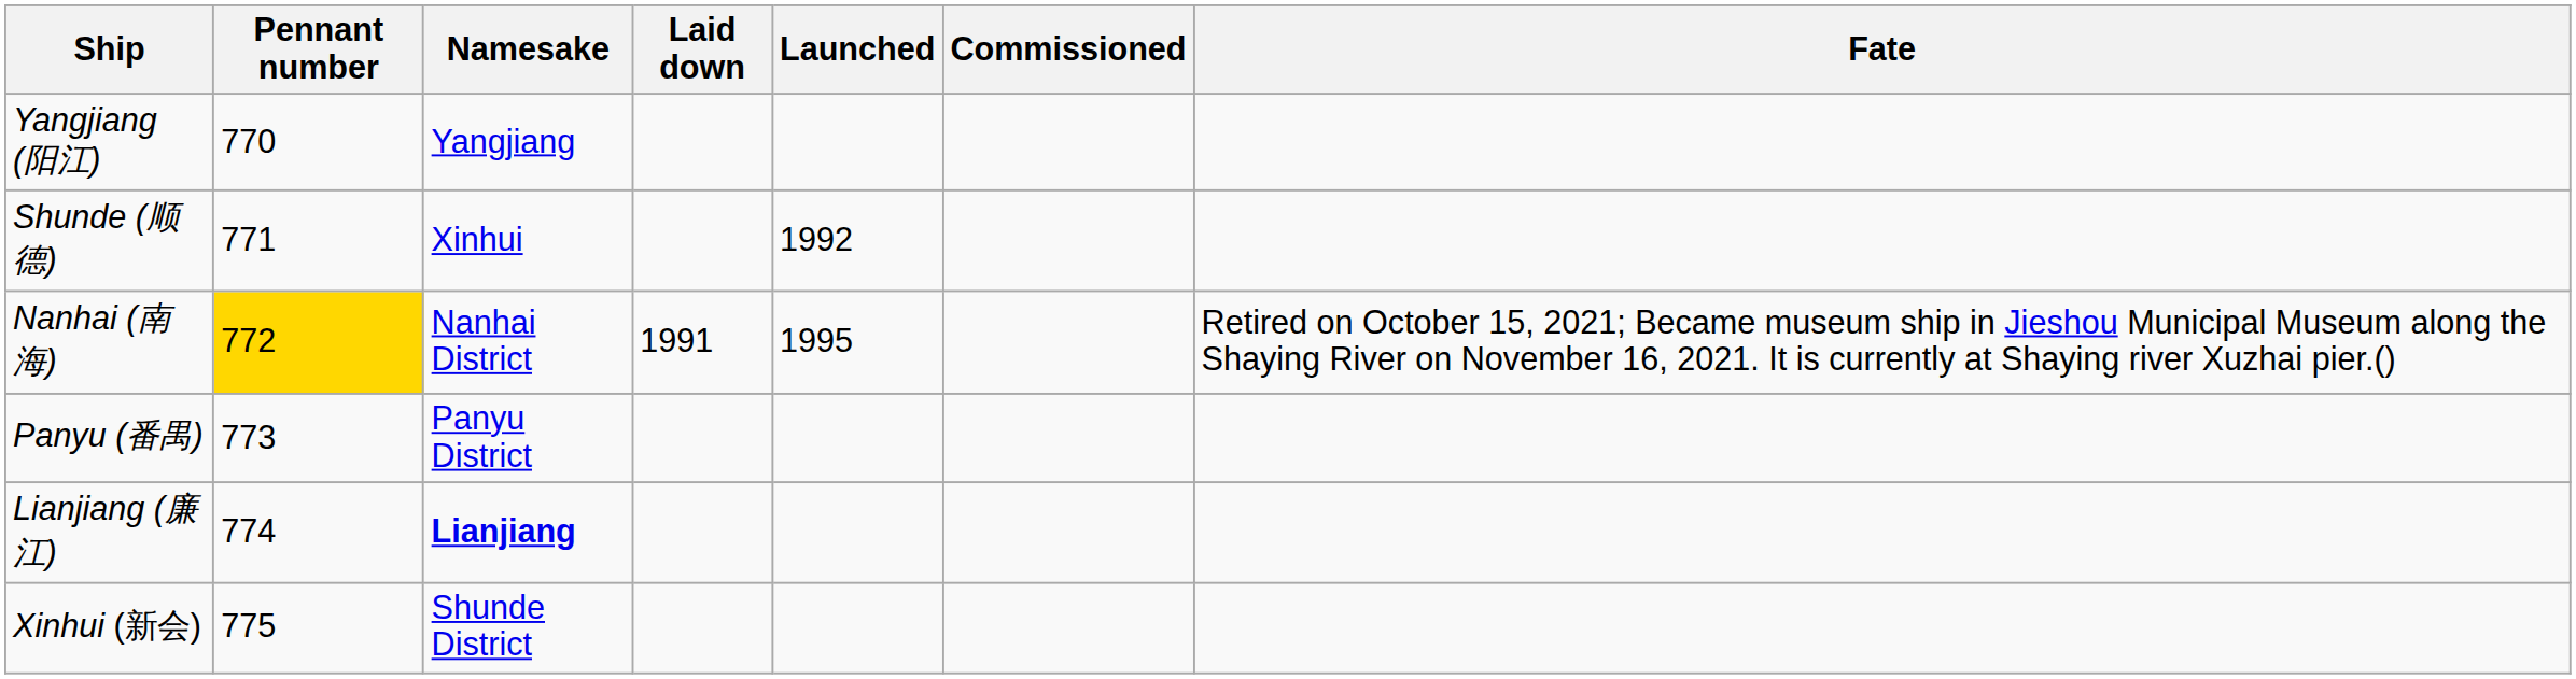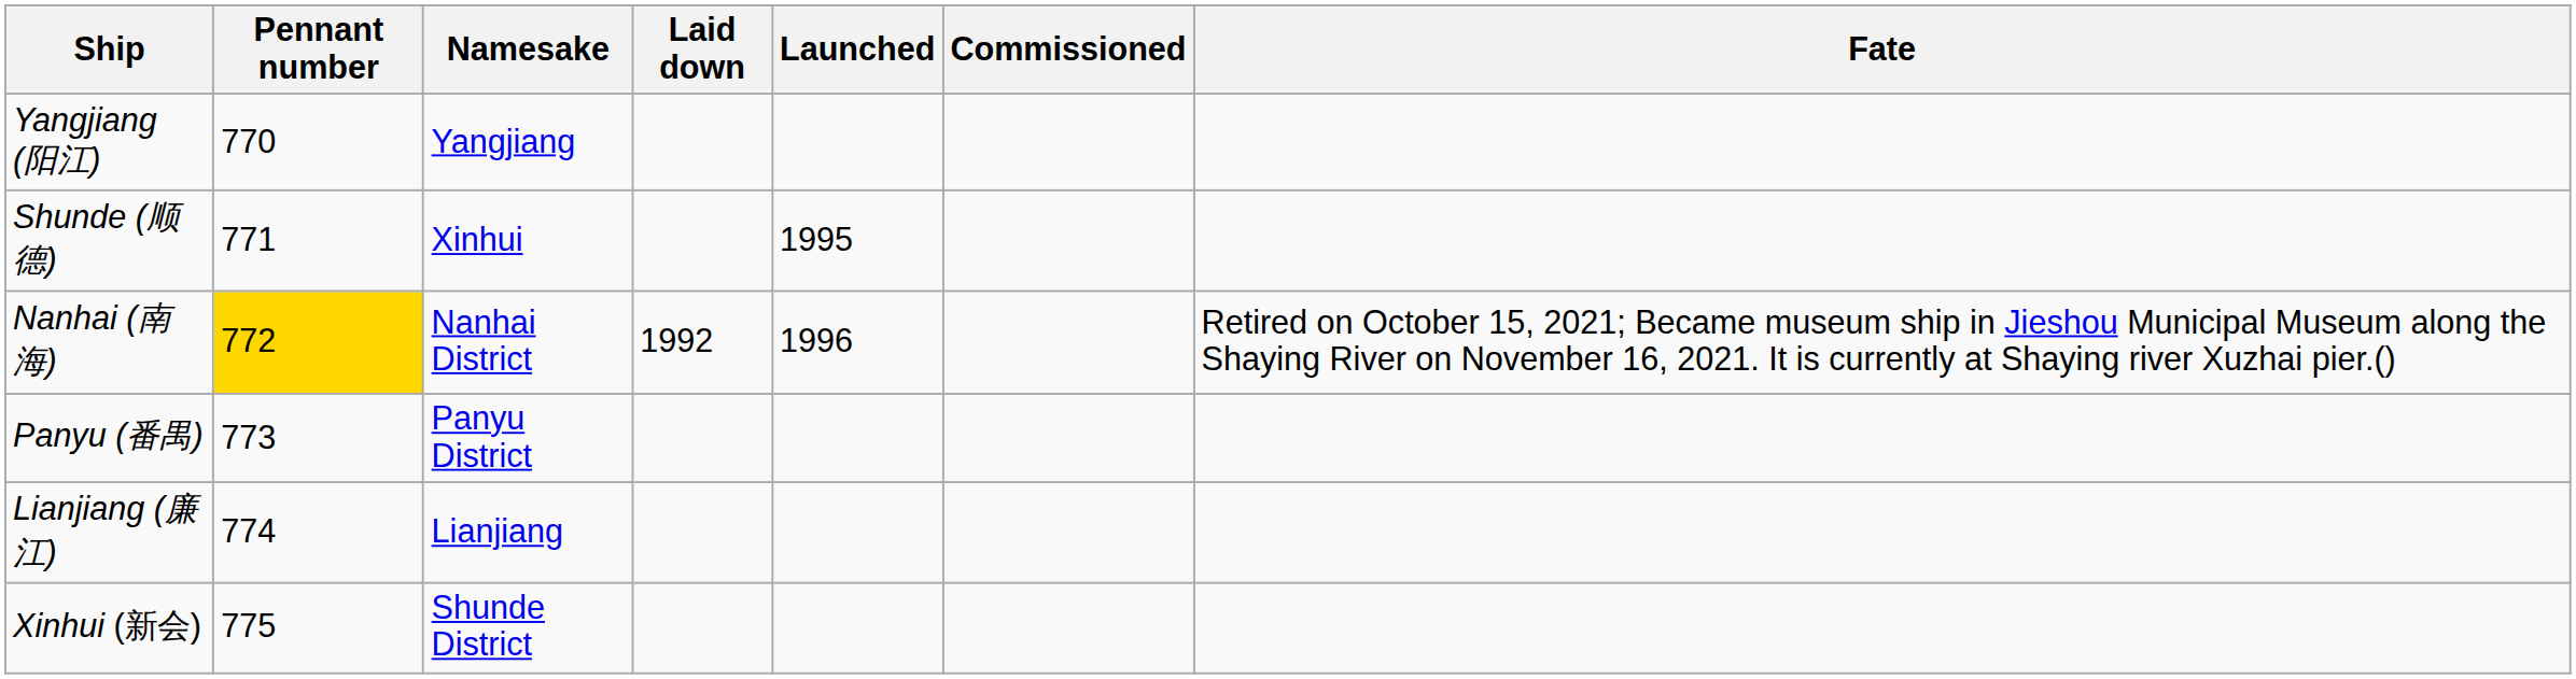 <table class="wikitable">
 <tr>
 <th>Ship</th>
 <th>Pennant number</th>
 <th>Namesake</th>
 <th>Laid down</th>
 <th>Launched</th>
 <th>Commissioned</th>
 <th>Fate</th>
 </tr>
 <tr>
 <td><em>Yangjiang (阳江)</em></td>
 <td>770</td>
 <td><a href='#'>Yangjiang</a></td>
 <td></td>
 <td></td>
 <td></td>
 <td></td>
 </tr>
 <tr>
 <td><em>Shunde (顺德)</em></td>
 <td>771</td>
 <td><a href='#'>Xinhui</a></td>
 <td></td>
-<td>1992</td>
+<td>1995</td>
 <td></td>
 <td></td>
 </tr>
 <tr>
 <td><em>Nanhai (南海)</em></td>
 <td style="background: gold;">772</td>
 <td><a href='#'>Nanhai District</a></td>
-<td>1991</td>
-<td>1995</td>
+<td>1992</td>
+<td>1996</td>
 <td></td>
 <td>Retired on October 15, 2021; Became museum ship in <a href='#'>Jieshou</a> Municipal Museum along the Shaying River on November 16, 2021. It is currently at Shaying river Xuzhai pier.()</td>
 </tr>
 <tr>
 <td><em>Panyu (番禺)</em></td>
 <td>773</td>
 <td><a href='#'>Panyu District</a></td>
 <td></td>
 <td></td>
 <td></td>
 <td></td>
 </tr>
 <tr>
 <td><em>Lianjiang (廉江)</em></td>
 <td>774</td>
-<td><strong><a href='#'>Lianjiang</a></strong></td>
+<td><a href='#'>Lianjiang</a></td>
 <td></td>
 <td></td>
 <td></td>
 <td></td>
 </tr>
 <tr>
 <td><em>Xinhui</em> (新会)</td>
 <td>775</td>
 <td><a href='#'>Shunde District</a></td>
 <td></td>
 <td></td>
 <td></td>
 <td></td>
 </tr>
 </table>
